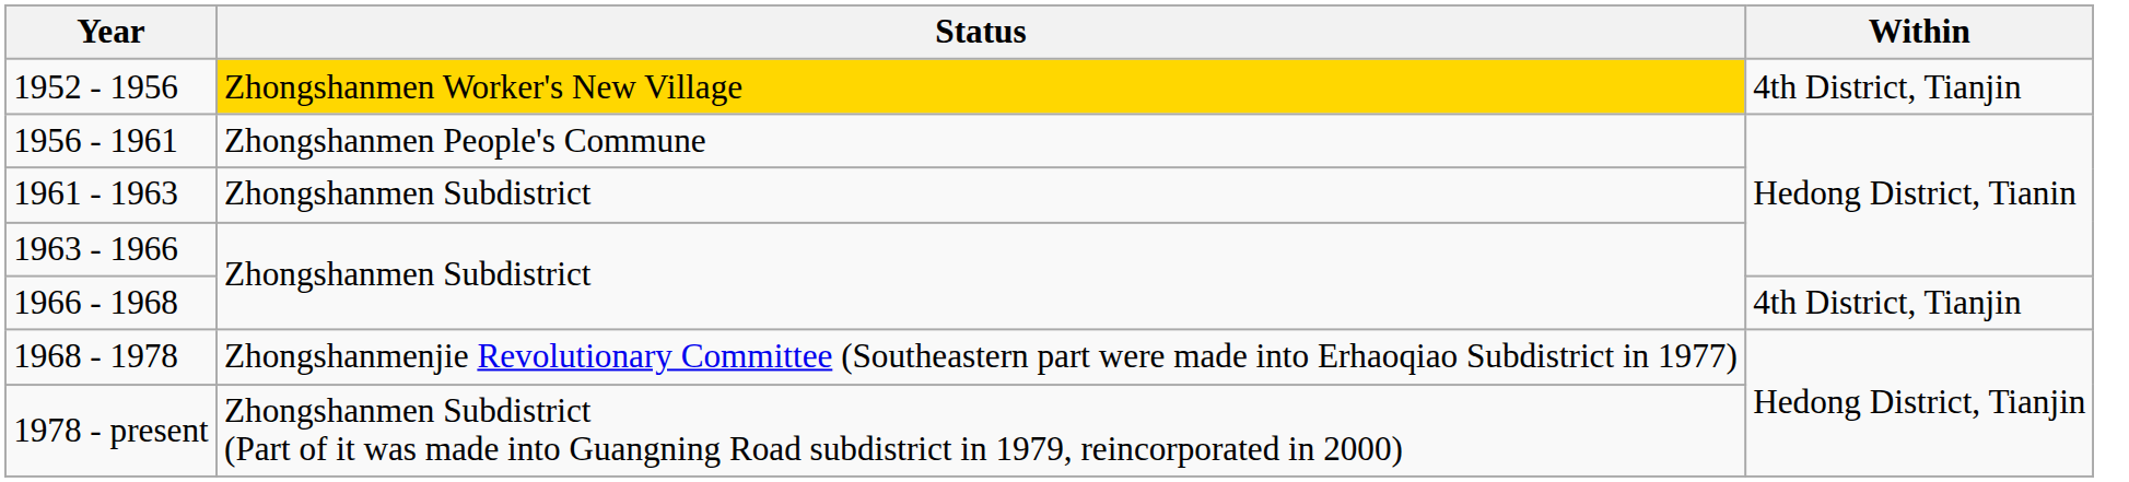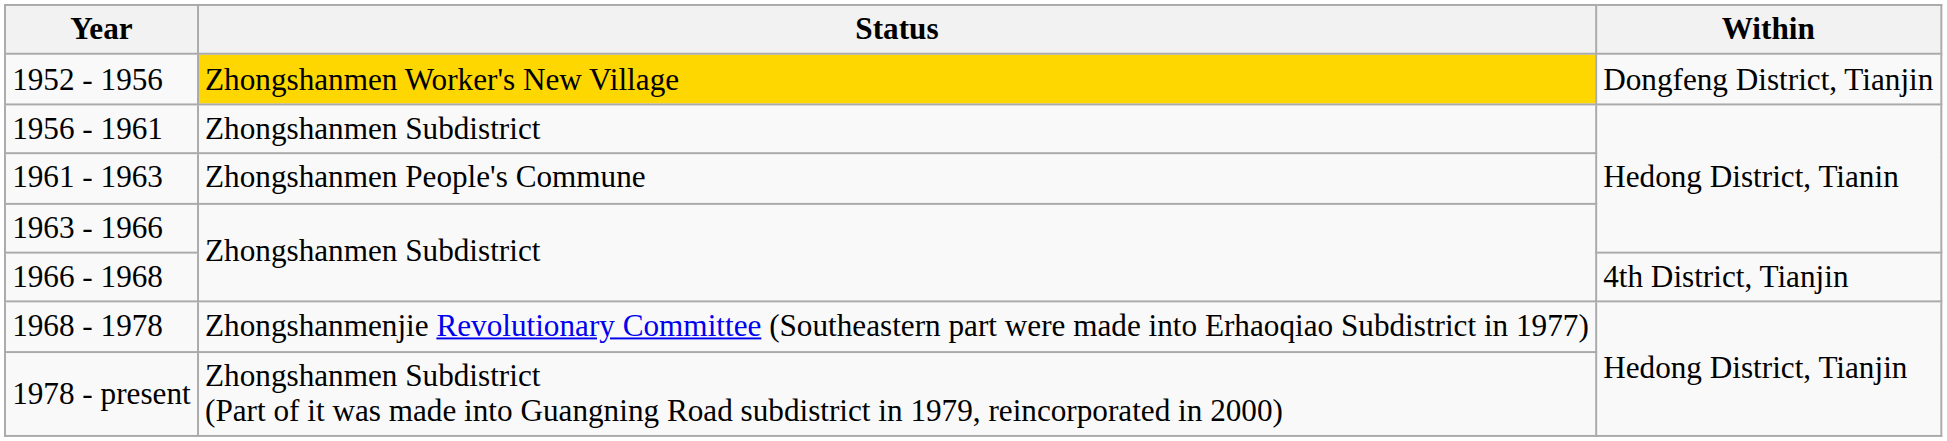 <table class="wikitable">
 <tr>
 <th>Year</th>
 <th>Status</th>
 <th>Within</th>
 </tr>
 <tr>
 <td>1952 - 1956</td>
 <td style="background: gold;">Zhongshanmen Worker's New Village</td>
-<td>4th District, Tianjin</td>
+<td>Dongfeng District, Tianjin</td>
 </tr>
 <tr>
 <td>1956 - 1961</td>
-<td>Zhongshanmen People's Commune</td>
+<td>Zhongshanmen Subdistrict</td>
 <td rowspan="3">Hedong District, Tianin</td>
 </tr>
 <tr>
 <td>1961 - 1963</td>
-<td>Zhongshanmen Subdistrict</td>
+<td>Zhongshanmen People's Commune</td>
 </tr>
 <tr>
 <td>1963 - 1966</td>
 <td rowspan="2">Zhongshanmen Subdistrict</td>
 </tr>
 <tr>
 <td>1966 - 1968</td>
 <td>4th District, Tianjin</td>
 </tr>
 <tr>
 <td>1968 - 1978</td>
 <td>Zhongshanmenjie <a href='#'>Revolutionary Committee</a> (Southeastern part were made into Erhaoqiao Subdistrict in 1977)</td>
 <td rowspan="2">Hedong District, Tianjin</td>
 </tr>
 <tr>
 <td>1978 - present</td>
 <td>Zhongshanmen Subdistrict<br>(Part of it was made into Guangning Road subdistrict in 1979, reincorporated in 2000)</td>
 </tr>
 </table>
